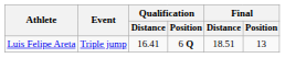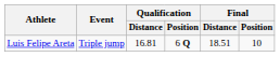 <table class=wikitable style="font-size:90%">
 <tr>
 <th rowspan="2">Athlete</th>
 <th rowspan="2">Event</th>
 <th colspan="2">Qualification</th>
 <th colspan="2">Final</th>
 </tr>
 <tr style="font-size:95%">
 <th>Distance</th>
 <th>Position</th>
 <th>Distance</th>
 <th>Position</th>
 </tr>
 <tr align=center>
 <td align=left><a href='#'>Luis Felipe Areta</a></td>
 <td align=left><a href='#'>Triple jump</a></td>
-<td>16.41</td>
+<td>16.81</td>
 <td>6 <strong>Q</strong></td>
 <td>18.51</td>
-<td>13</td>
+<td>10</td>
 </tr>
 </table>
